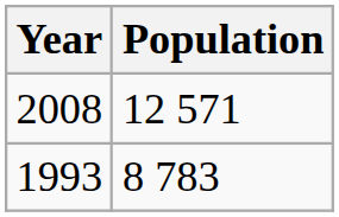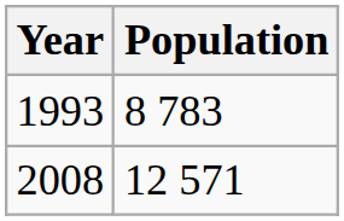 <table class="wikitable">
 <tr>
 <th>Year</th>
 <th>Population</th>
 </tr>
 <tr>
+<td>1993</td>
+<td>8 783</td>
+</tr>
+<tr>
 <td>2008</td>
 <td>12 571</td>
 </tr>
-<tr>
-<td>1993</td>
-<td>8 783</td>
-</tr>
 </table>
